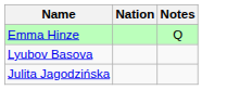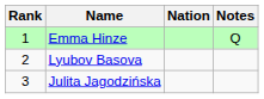 <table class="wikitable sortable" style="text-align:center">
 <tr>
+<th>Rank</th>
 <th>Name</th>
 <th>Nation</th>
 <th>Notes</th>
 </tr>
 <tr bgcolor=bbffbb>
+<td>1</td>
 <td align=left><a href='#'>Emma Hinze</a></td>
 <td align=left></td>
 <td>Q</td>
 </tr>
 <tr>
+<td>2</td>
 <td align=left><a href='#'>Lyubov Basova</a></td>
 <td align=left></td>
 <td></td>
 </tr>
 <tr>
+<td>3</td>
 <td align=left><a href='#'>Julita Jagodzińska</a></td>
 <td align=left></td>
 <td></td>
 </tr>
 </table>
